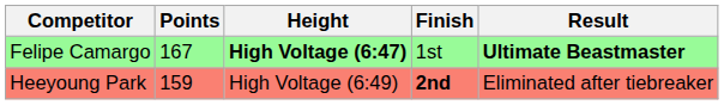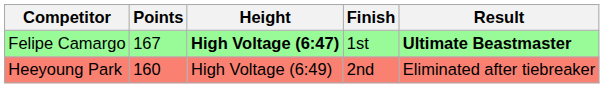 <table class="wikitable sortable">
 <tr>
 <th>Competitor</th>
 <th>Points</th>
 <th>Height</th>
 <th>Finish</th>
 <th>Result</th>
 </tr>
 <tr style="background-color:#98fb98">
 <td>Felipe Camargo</td>
 <td>167</td>
 <td><strong>High Voltage (6:47)</strong></td>
 <td>1st</td>
 <td><strong>Ultimate Beastmaster</strong></td>
 </tr>
 <tr style="background-color:#fa8072">
 <td>Heeyoung Park</td>
-<td>159</td>
+<td>160</td>
 <td>High Voltage (6:49)</td>
-<td><strong>2nd</strong></td>
+<td>2nd</td>
 <td>Eliminated after tiebreaker</td>
 </tr>
 </table>
